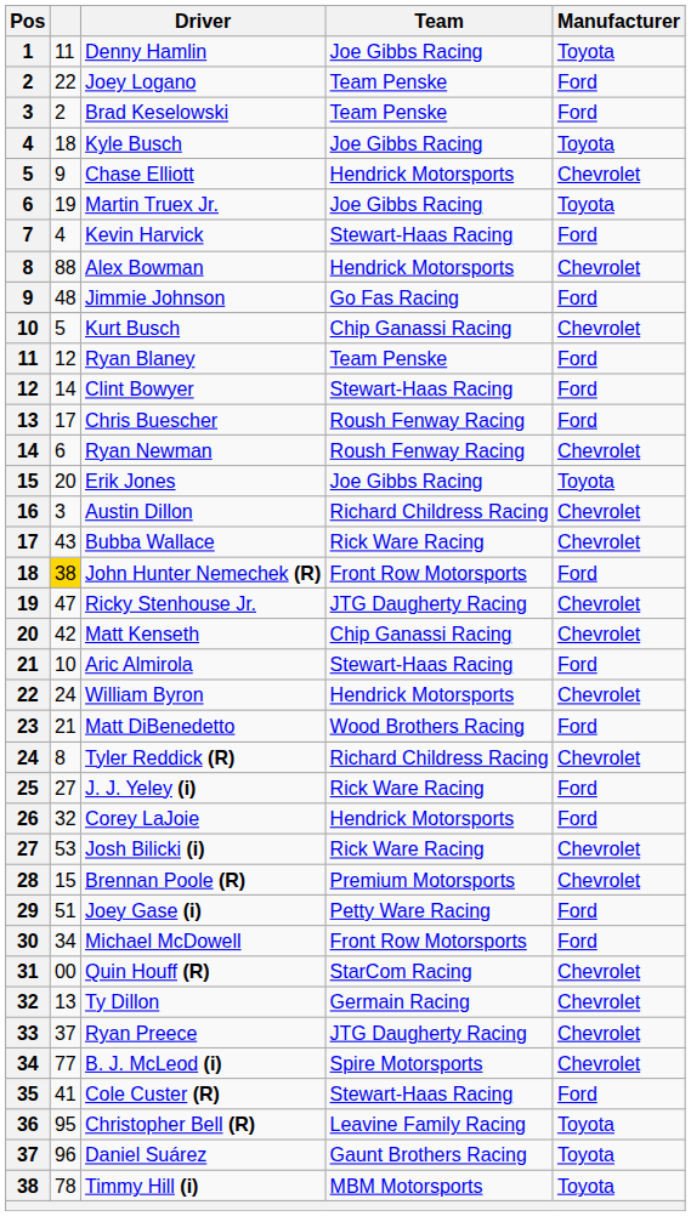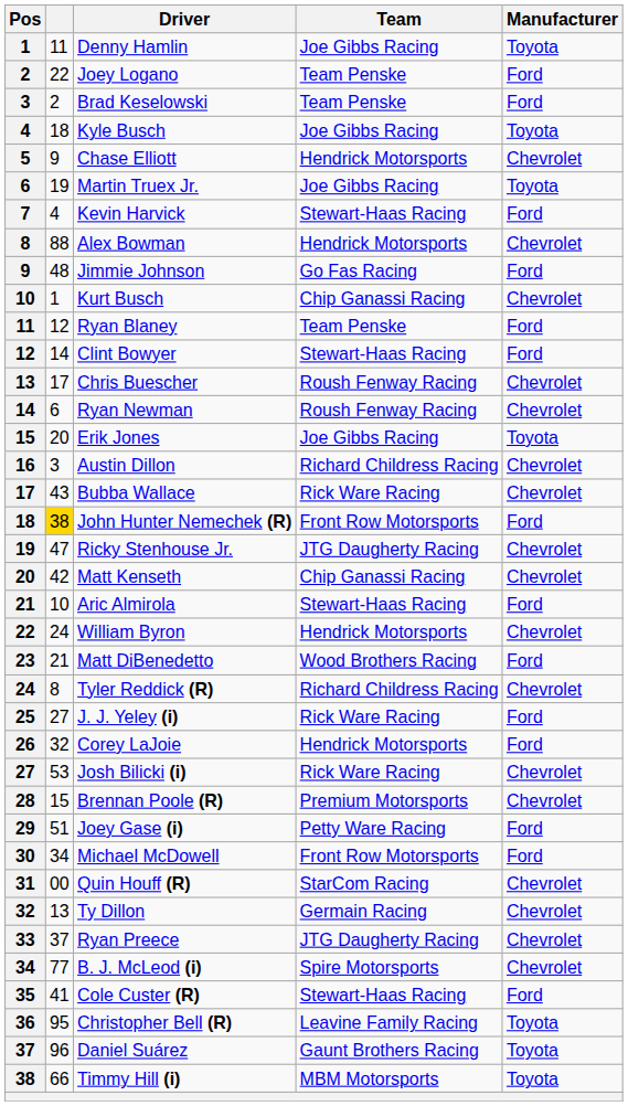 <table class="wikitable" style="font-size:95%">
 <tr>
 <th>Pos</th>
 <th></th>
 <th>Driver</th>
 <th>Team</th>
 <th>Manufacturer</th>
 </tr>
 <tr>
 <th>1</th>
 <td>11</td>
 <td><a href='#'>Denny Hamlin</a></td>
 <td><a href='#'>Joe Gibbs Racing</a></td>
 <td><a href='#'>Toyota</a></td>
 </tr>
 <tr>
 <th>2</th>
 <td>22</td>
 <td><a href='#'>Joey Logano</a></td>
 <td><a href='#'>Team Penske</a></td>
 <td><a href='#'>Ford</a></td>
 </tr>
 <tr>
 <th>3</th>
 <td>2</td>
 <td><a href='#'>Brad Keselowski</a></td>
 <td><a href='#'>Team Penske</a></td>
 <td><a href='#'>Ford</a></td>
 </tr>
 <tr>
 <th>4</th>
 <td>18</td>
 <td><a href='#'>Kyle Busch</a></td>
 <td><a href='#'>Joe Gibbs Racing</a></td>
 <td><a href='#'>Toyota</a></td>
 </tr>
 <tr>
 <th>5</th>
 <td>9</td>
 <td><a href='#'>Chase Elliott</a></td>
 <td><a href='#'>Hendrick Motorsports</a></td>
 <td><a href='#'>Chevrolet</a></td>
 </tr>
 <tr>
 <th>6</th>
 <td>19</td>
 <td><a href='#'>Martin Truex Jr.</a></td>
 <td><a href='#'>Joe Gibbs Racing</a></td>
 <td><a href='#'>Toyota</a></td>
 </tr>
 <tr>
 <th>7</th>
 <td>4</td>
 <td><a href='#'>Kevin Harvick</a></td>
 <td><a href='#'>Stewart-Haas Racing</a></td>
 <td><a href='#'>Ford</a></td>
 </tr>
 <tr>
 <th>8</th>
 <td>88</td>
 <td><a href='#'>Alex Bowman</a></td>
 <td><a href='#'>Hendrick Motorsports</a></td>
 <td><a href='#'>Chevrolet</a></td>
 </tr>
 <tr>
 <th>9</th>
 <td>48</td>
 <td><a href='#'>Jimmie Johnson</a></td>
 <td><a href='#'>Go Fas Racing</a></td>
 <td><a href='#'>Ford</a></td>
 </tr>
 <tr>
 <th>10</th>
-<td>5</td>
+<td>1</td>
 <td><a href='#'>Kurt Busch</a></td>
 <td><a href='#'>Chip Ganassi Racing</a></td>
 <td><a href='#'>Chevrolet</a></td>
 </tr>
 <tr>
 <th>11</th>
 <td>12</td>
 <td><a href='#'>Ryan Blaney</a></td>
 <td><a href='#'>Team Penske</a></td>
 <td><a href='#'>Ford</a></td>
 </tr>
 <tr>
 <th>12</th>
 <td>14</td>
 <td><a href='#'>Clint Bowyer</a></td>
 <td><a href='#'>Stewart-Haas Racing</a></td>
 <td><a href='#'>Ford</a></td>
 </tr>
 <tr>
 <th>13</th>
 <td>17</td>
 <td><a href='#'>Chris Buescher</a></td>
 <td><a href='#'>Roush Fenway Racing</a></td>
-<td><a href='#'>Ford</a></td>
+<td><a href='#'>Chevrolet</a></td>
 </tr>
 <tr>
 <th>14</th>
 <td>6</td>
 <td><a href='#'>Ryan Newman</a></td>
 <td><a href='#'>Roush Fenway Racing</a></td>
 <td><a href='#'>Chevrolet</a></td>
 </tr>
 <tr>
 <th>15</th>
 <td>20</td>
 <td><a href='#'>Erik Jones</a></td>
 <td><a href='#'>Joe Gibbs Racing</a></td>
 <td><a href='#'>Toyota</a></td>
 </tr>
 <tr>
 <th>16</th>
 <td>3</td>
 <td><a href='#'>Austin Dillon</a></td>
 <td><a href='#'>Richard Childress Racing</a></td>
 <td><a href='#'>Chevrolet</a></td>
 </tr>
 <tr>
 <th>17</th>
 <td>43</td>
 <td><a href='#'>Bubba Wallace</a></td>
 <td><a href='#'>Rick Ware Racing</a></td>
 <td><a href='#'>Chevrolet</a></td>
 </tr>
 <tr>
 <th>18</th>
 <td style="background: gold;">38</td>
 <td><a href='#'>John Hunter Nemechek</a> <strong>(R)</strong></td>
 <td><a href='#'>Front Row Motorsports</a></td>
 <td><a href='#'>Ford</a></td>
 </tr>
 <tr>
 <th>19</th>
 <td>47</td>
 <td><a href='#'>Ricky Stenhouse Jr.</a></td>
 <td><a href='#'>JTG Daugherty Racing</a></td>
 <td><a href='#'>Chevrolet</a></td>
 </tr>
 <tr>
 <th>20</th>
 <td>42</td>
 <td><a href='#'>Matt Kenseth</a></td>
 <td><a href='#'>Chip Ganassi Racing</a></td>
 <td><a href='#'>Chevrolet</a></td>
 </tr>
 <tr>
 <th>21</th>
 <td>10</td>
 <td><a href='#'>Aric Almirola</a></td>
 <td><a href='#'>Stewart-Haas Racing</a></td>
 <td><a href='#'>Ford</a></td>
 </tr>
 <tr>
 <th>22</th>
 <td>24</td>
 <td><a href='#'>William Byron</a></td>
 <td><a href='#'>Hendrick Motorsports</a></td>
 <td><a href='#'>Chevrolet</a></td>
 </tr>
 <tr>
 <th>23</th>
 <td>21</td>
 <td><a href='#'>Matt DiBenedetto</a></td>
 <td><a href='#'>Wood Brothers Racing</a></td>
 <td><a href='#'>Ford</a></td>
 </tr>
 <tr>
 <th>24</th>
 <td>8</td>
 <td><a href='#'>Tyler Reddick</a> <strong>(R)</strong></td>
 <td><a href='#'>Richard Childress Racing</a></td>
 <td><a href='#'>Chevrolet</a></td>
 </tr>
 <tr>
 <th>25</th>
 <td>27</td>
 <td><a href='#'>J. J. Yeley</a> <strong>(i)</strong></td>
 <td><a href='#'>Rick Ware Racing</a></td>
 <td><a href='#'>Ford</a></td>
 </tr>
 <tr>
 <th>26</th>
 <td>32</td>
 <td><a href='#'>Corey LaJoie</a></td>
 <td><a href='#'>Hendrick Motorsports</a></td>
 <td><a href='#'>Ford</a></td>
 </tr>
 <tr>
 <th>27</th>
 <td>53</td>
 <td><a href='#'>Josh Bilicki</a> <strong>(i)</strong></td>
 <td><a href='#'>Rick Ware Racing</a></td>
 <td><a href='#'>Chevrolet</a></td>
 </tr>
 <tr>
 <th>28</th>
 <td>15</td>
 <td><a href='#'>Brennan Poole</a> <strong>(R)</strong></td>
 <td><a href='#'>Premium Motorsports</a></td>
 <td><a href='#'>Chevrolet</a></td>
 </tr>
 <tr>
 <th>29</th>
 <td>51</td>
 <td><a href='#'>Joey Gase</a> <strong>(i)</strong></td>
 <td><a href='#'>Petty Ware Racing</a></td>
 <td><a href='#'>Ford</a></td>
 </tr>
 <tr>
 <th>30</th>
 <td>34</td>
 <td><a href='#'>Michael McDowell</a></td>
 <td><a href='#'>Front Row Motorsports</a></td>
 <td><a href='#'>Ford</a></td>
 </tr>
 <tr>
 <th>31</th>
 <td>00</td>
 <td><a href='#'>Quin Houff</a> <strong>(R)</strong></td>
 <td><a href='#'>StarCom Racing</a></td>
 <td><a href='#'>Chevrolet</a></td>
 </tr>
 <tr>
 <th>32</th>
 <td>13</td>
 <td><a href='#'>Ty Dillon</a></td>
 <td><a href='#'>Germain Racing</a></td>
 <td><a href='#'>Chevrolet</a></td>
 </tr>
 <tr>
 <th>33</th>
 <td>37</td>
 <td><a href='#'>Ryan Preece</a></td>
 <td><a href='#'>JTG Daugherty Racing</a></td>
 <td><a href='#'>Chevrolet</a></td>
 </tr>
 <tr>
 <th>34</th>
 <td>77</td>
 <td><a href='#'>B. J. McLeod</a> <strong>(i)</strong></td>
 <td><a href='#'>Spire Motorsports</a></td>
 <td><a href='#'>Chevrolet</a></td>
 </tr>
 <tr>
 <th>35</th>
 <td>41</td>
 <td><a href='#'>Cole Custer</a> <strong>(R)</strong></td>
 <td><a href='#'>Stewart-Haas Racing</a></td>
 <td><a href='#'>Ford</a></td>
 </tr>
 <tr>
 <th>36</th>
 <td>95</td>
 <td><a href='#'>Christopher Bell</a> <strong>(R)</strong></td>
 <td><a href='#'>Leavine Family Racing</a></td>
 <td><a href='#'>Toyota</a></td>
 </tr>
 <tr>
 <th>37</th>
 <td>96</td>
 <td><a href='#'>Daniel Suárez</a></td>
 <td><a href='#'>Gaunt Brothers Racing</a></td>
 <td><a href='#'>Toyota</a></td>
 </tr>
 <tr>
 <th>38</th>
-<td>78</td>
+<td>66</td>
 <td><a href='#'>Timmy Hill</a> <strong>(i)</strong></td>
 <td><a href='#'>MBM Motorsports</a></td>
 <td><a href='#'>Toyota</a></td>
 </tr>
 <tr>
 <th colspan="7"></th>
 </tr>
 </table>
